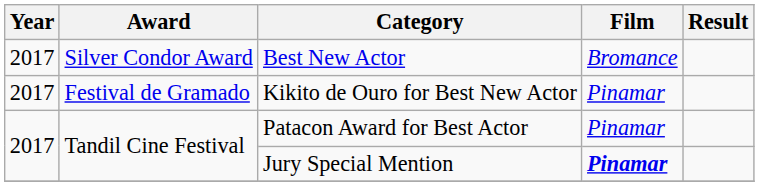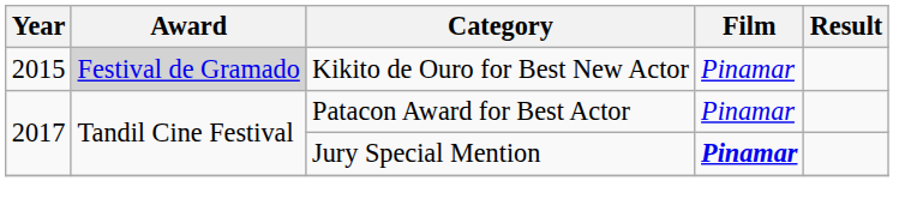 <table class="wikitable plainrowheaders">
 <tr>
 <th scope="col">Year</th>
 <th scope="col">Award</th>
 <th scope="col">Category</th>
 <th scope="col">Film</th>
 <th scope="col">Result</th>
 </tr>
 <tr>
-<td>2017</td>
-<td><a href='#'>Silver Condor Award</a></td>
-<td><a href='#'>Best New Actor</a></td>
-<td><em><a href='#'>Bromance</a></em></td>
-<td></td>
-</tr>
-<tr>
-<td>2017</td>
-<td><a href='#'>Festival de Gramado</a></td>
+<td>2015</td>
+<td style="background: lightgrey;"><a href='#'>Festival de Gramado</a></td>
 <td>Kikito de Ouro for Best New Actor</td>
 <td><em><a href='#'>Pinamar</a></em></td>
 <td></td>
 </tr>
 <tr>
 <td rowspan="2">2017</td>
 <td rowspan="2">Tandil Cine Festival</td>
 <td>Patacon Award for Best Actor</td>
 <td><em><a href='#'>Pinamar</a></em></td>
 <td></td>
 </tr>
 <tr>
 <td>Jury Special Mention</td>
 <td><strong><em><a href='#'>Pinamar</a></em></strong></td>
 <td></td>
 </tr>
 <tr>
 </tr>
 </table>
